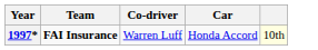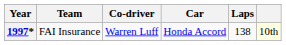 <table class="wikitable" style="text-align:center; font-size:90%">
 <tr>
 <th>Year</th>
 <th>Team</th>
 <th>Co-driver</th>
 <th>Car</th>
+<th>Laps</th>
 <th></th>
 </tr>
 <tr>
 <th><a href='#'>1997</a>*</th>
-<td align=left nowrap><strong> FAI Insurance</strong></td>
+<td align=left nowrap> FAI Insurance</td>
 <td align=left nowrap> <a href='#'>Warren Luff</a></td>
 <td align=left nowrap><a href='#'>Honda Accord</a></td>
+<td>138</td>
 <td style="background: lightyellow;">10th</td>
 </tr>
 </table>
